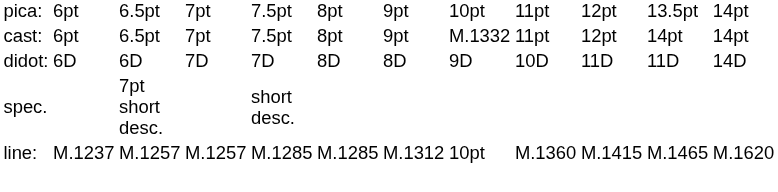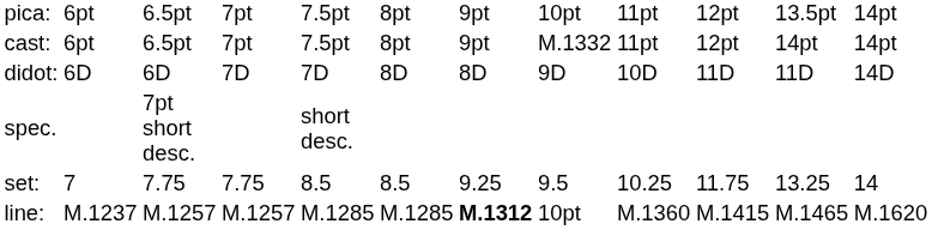 <table style="margin-left:40px;">
 <tr>
 <td>pica:</td>
 <td>6pt</td>
 <td>6.5pt</td>
 <td>7pt</td>
 <td>7.5pt</td>
 <td>8pt</td>
 <td>9pt</td>
 <td>10pt</td>
 <td>11pt</td>
 <td>12pt</td>
 <td>13.5pt</td>
 <td>14pt</td>
 </tr>
 <tr>
 <td>cast:</td>
 <td>6pt</td>
 <td>6.5pt</td>
 <td>7pt</td>
 <td>7.5pt</td>
 <td>8pt</td>
 <td>9pt</td>
 <td>M.1332</td>
 <td>11pt</td>
 <td>12pt</td>
 <td>14pt</td>
 <td>14pt</td>
 </tr>
 <tr>
 <td>didot:</td>
 <td>6D</td>
 <td>6D</td>
 <td>7D</td>
 <td>7D</td>
 <td>8D</td>
 <td>8D</td>
 <td>9D</td>
 <td>10D</td>
 <td>11D</td>
 <td>11D</td>
 <td>14D</td>
 </tr>
 <tr>
 <td>spec.</td>
 <td></td>
 <td>7pt<br>short<br> desc.</td>
 <td></td>
 <td>short<br> desc.</td>
 </tr>
 <tr>
+<td>set:</td>
+<td>7</td>
+<td>7.75</td>
+<td>7.75</td>
+<td>8.5</td>
+<td>8.5</td>
+<td>9.25</td>
+<td>9.5</td>
+<td>10.25</td>
+<td>11.75</td>
+<td>13.25</td>
+<td>14</td>
+</tr>
+<tr>
 <td>line:</td>
 <td>M.1237</td>
 <td>M.1257</td>
 <td>M.1257</td>
 <td>M.1285</td>
 <td>M.1285</td>
-<td>M.1312</td>
+<td><strong>M.1312</strong></td>
 <td>10pt</td>
 <td>M.1360</td>
 <td>M.1415</td>
 <td>M.1465</td>
 <td>M.1620</td>
 </tr>
 </table>
